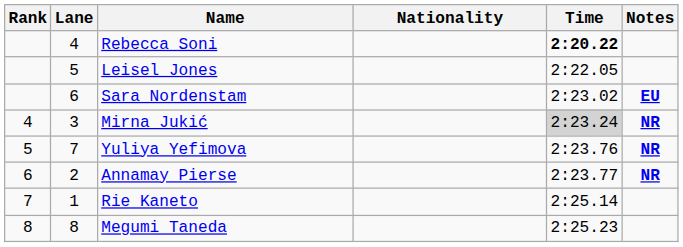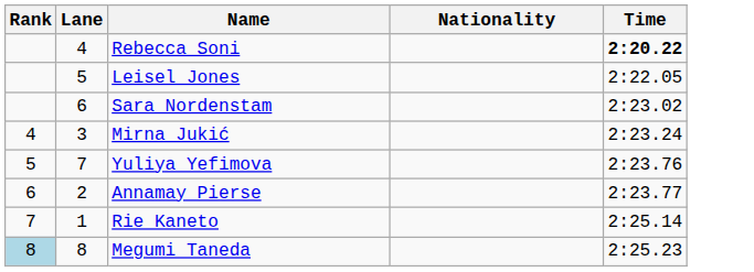 <table class="wikitable sortable" style="text-align:center">
 <tr>
 <th>Rank</th>
 <th>Lane</th>
 <th width=200>Name</th>
 <th width=150>Nationality</th>
 <th>Time</th>
-<th>Notes</th>
 </tr>
 <tr>
 <td></td>
 <td>4</td>
 <td align=left><a href='#'>Rebecca Soni</a></td>
 <td align=left></td>
 <td><strong>2:20.22</strong></td>
-<td></td>
 </tr>
 <tr>
 <td></td>
 <td>5</td>
 <td align=left><a href='#'>Leisel Jones</a></td>
 <td align=left></td>
 <td>2:22.05</td>
-<td></td>
 </tr>
 <tr>
 <td></td>
 <td>6</td>
 <td align=left><a href='#'>Sara Nordenstam</a></td>
 <td align=left></td>
 <td>2:23.02</td>
-<td><strong><a href='#'>EU</a></strong></td>
 </tr>
 <tr>
 <td>4</td>
 <td>3</td>
 <td align=left><a href='#'>Mirna Jukić</a></td>
 <td align=left></td>
-<td style="background: lightgrey;">2:23.24</td>
-<td><strong><a href='#'>NR</a></strong></td>
+<td>2:23.24</td>
 </tr>
 <tr>
 <td>5</td>
 <td>7</td>
 <td align=left><a href='#'>Yuliya Yefimova</a></td>
 <td align=left></td>
 <td>2:23.76</td>
-<td><strong><a href='#'>NR</a></strong></td>
 </tr>
 <tr>
 <td>6</td>
 <td>2</td>
 <td align=left><a href='#'>Annamay Pierse</a></td>
 <td align=left></td>
 <td>2:23.77</td>
-<td><strong><a href='#'>NR</a></strong></td>
 </tr>
 <tr>
 <td>7</td>
 <td>1</td>
 <td align=left><a href='#'>Rie Kaneto</a></td>
 <td align=left></td>
 <td>2:25.14</td>
-<td></td>
 </tr>
 <tr>
-<td>8</td>
+<td style="background: lightblue;">8</td>
 <td>8</td>
 <td align=left><a href='#'>Megumi Taneda</a></td>
 <td align=left></td>
 <td>2:25.23</td>
-<td></td>
 </tr>
 </table>
